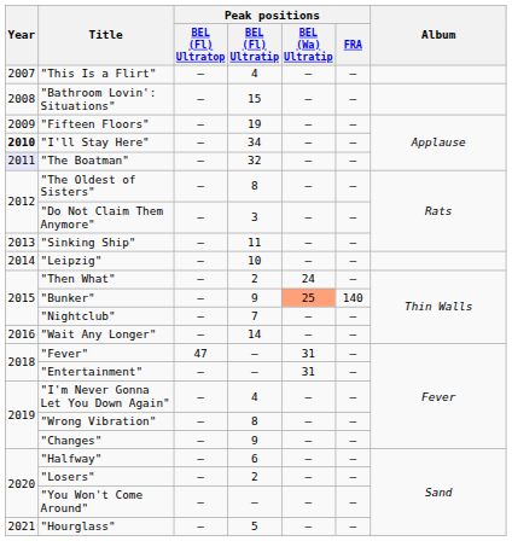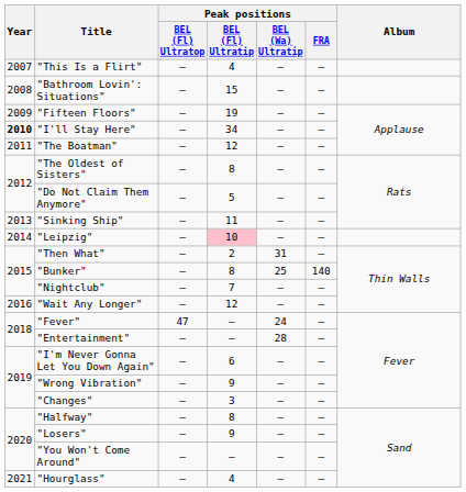 <table class="wikitable sortable mw-collapsible">
 <tr>
 <th align="center" rowspan="2" width="10">Year</th>
 <th align="center" rowspan="2" width="150">Title</th>
 <th align="center" colspan="4" width="20">Peak positions</th>
 <th align="center" rowspan="2" width="150">Album</th>
 </tr>
 <tr>
 <th scope="col" style="width:3em;font-size:90%;"><a href='#'>BEL<br>(Fl)<br>Ultratop</a><br></th>
 <th scope="col" style="width:3em;font-size:90%;"><a href='#'>BEL<br>(Fl)<br>Ultratip</a><br></th>
 <th scope="col" style="width:3em;font-size:90%;"><a href='#'>BEL<br>(Wa)<br>Ultratip</a><br></th>
 <th scope="col" style="width:3em;font-size:90%;"><a href='#'>FRA</a><br></th>
 </tr>
 <tr>
 <td style="text-align:center;">2007</td>
 <td>"This Is a Flirt"</td>
 <td style="text-align:center;">—</td>
 <td style="text-align:center;">4</td>
 <td style="text-align:center;">—</td>
 <td style="text-align:center;">—</td>
 <td style="text-align:center;"></td>
 </tr>
 <tr>
 <td style="text-align:center;">2008</td>
 <td>"Bathroom Lovin': Situations"</td>
 <td style="text-align:center;">—</td>
 <td style="text-align:center;">15</td>
 <td style="text-align:center;">—</td>
 <td style="text-align:center;">—</td>
 <td style="text-align:center;"></td>
 </tr>
 <tr>
 <td style="text-align:center;">2009</td>
 <td>"Fifteen Floors"</td>
 <td style="text-align:center;">—</td>
 <td style="text-align:center;">19</td>
 <td style="text-align:center;">—</td>
 <td style="text-align:center;">—</td>
 <td style="text-align:center;" rowspan=3><em>Applause</em></td>
 </tr>
 <tr>
 <td style="text-align:center;"><strong>2010</strong></td>
 <td>"I'll Stay Here"</td>
 <td style="text-align:center;">—</td>
 <td style="text-align:center;">34</td>
 <td style="text-align:center;">—</td>
 <td style="text-align:center;">—</td>
 </tr>
 <tr>
-<td style="background: lavender; text-align:center;">2011</td>
+<td style="text-align:center;">2011</td>
 <td>"The Boatman"</td>
 <td style="text-align:center;">—</td>
-<td style="text-align:center;">32</td>
+<td style="text-align:center;">12</td>
 <td style="text-align:center;">—</td>
 <td style="text-align:center;">—</td>
 </tr>
 <tr>
 <td style="text-align:center;" rowspan=2>2012</td>
 <td>"The Oldest of Sisters"</td>
 <td style="text-align:center;">—</td>
 <td style="text-align:center;">8</td>
 <td style="text-align:center;">—</td>
 <td style="text-align:center;">—</td>
 <td style="text-align:center;" rowspan=3><em>Rats</em></td>
 </tr>
 <tr>
 <td>"Do Not Claim Them Anymore"</td>
 <td style="text-align:center;">—</td>
-<td style="text-align:center;">3</td>
+<td style="text-align:center;">5</td>
 <td style="text-align:center;">—</td>
 <td style="text-align:center;">—</td>
 </tr>
 <tr>
 <td style="text-align:center;">2013</td>
 <td>"Sinking Ship"</td>
 <td style="text-align:center;">—</td>
 <td style="text-align:center;">11</td>
 <td style="text-align:center;">—</td>
 <td style="text-align:center;">—</td>
 </tr>
 <tr>
 <td style="text-align:center;">2014</td>
 <td>"Leipzig"</td>
 <td style="text-align:center;">—</td>
-<td style="text-align:center;">10</td>
+<td style="background: pink; text-align:center;">10</td>
 <td style="text-align:center;">—</td>
 <td style="text-align:center;">—</td>
 <td style="text-align:center;"></td>
 </tr>
 <tr>
 <td style="text-align:center;" rowspan=3>2015</td>
 <td>"Then What"</td>
 <td style="text-align:center;">—</td>
 <td style="text-align:center;">2</td>
-<td style="text-align:center;">24</td>
+<td style="text-align:center;">31</td>
 <td style="text-align:center;">—</td>
 <td style="text-align:center;" rowspan=4><em>Thin Walls</em></td>
 </tr>
 <tr>
 <td>"Bunker"</td>
 <td style="text-align:center;">—</td>
-<td style="text-align:center;">9</td>
-<td style="background: lightsalmon; text-align:center;">25</td>
+<td style="text-align:center;">8</td>
+<td style="text-align:center;">25</td>
 <td style="text-align:center;">140</td>
 </tr>
 <tr>
 <td>"Nightclub"</td>
 <td style="text-align:center;">—</td>
 <td style="text-align:center;">7</td>
 <td style="text-align:center;">—</td>
 <td style="text-align:center;">—</td>
 </tr>
 <tr>
 <td style="text-align:center;">2016</td>
 <td>"Wait Any Longer"</td>
 <td style="text-align:center;">—</td>
-<td style="text-align:center;">14</td>
+<td style="text-align:center;">12</td>
 <td style="text-align:center;">—</td>
 <td style="text-align:center;">—</td>
 </tr>
 <tr>
 <td style="text-align:center;" rowspan=2>2018</td>
 <td>"Fever"</td>
 <td style="text-align:center;">47</td>
 <td style="text-align:center;">—</td>
-<td style="text-align:center;">31</td>
+<td style="text-align:center;">24</td>
 <td style="text-align:center;">—</td>
 <td style="text-align:center;" rowspan=5><em>Fever</em></td>
 </tr>
 <tr>
 <td>"Entertainment"</td>
 <td style="text-align:center;">—</td>
 <td style="text-align:center;">—</td>
-<td style="text-align:center;">31</td>
+<td style="text-align:center;">28</td>
 <td style="text-align:center;">—</td>
 </tr>
 <tr>
 <td style="text-align:center;" rowspan=3>2019</td>
 <td>"I'm Never Gonna Let You Down Again"</td>
 <td style="text-align:center;">—</td>
-<td style="text-align:center;">4</td>
+<td style="text-align:center;">6</td>
 <td style="text-align:center;">—</td>
 <td style="text-align:center;">—</td>
 </tr>
 <tr>
 <td>"Wrong Vibration"</td>
 <td style="text-align:center;">—</td>
-<td style="text-align:center;">8</td>
+<td style="text-align:center;">9</td>
 <td style="text-align:center;">—</td>
 <td style="text-align:center;">—</td>
 </tr>
 <tr>
 <td>"Changes"</td>
 <td style="text-align:center;">—</td>
-<td style="text-align:center;">9</td>
+<td style="text-align:center;">3</td>
 <td style="text-align:center;">—</td>
 <td style="text-align:center;">—</td>
 </tr>
 <tr>
 <td rowspan="3" style="text-align:center;">2020</td>
 <td>"Halfway"</td>
 <td style="text-align:center;">—</td>
-<td style="text-align:center;">6</td>
+<td style="text-align:center;">8</td>
 <td style="text-align:center;">—</td>
 <td style="text-align:center;">—</td>
 <td style="text-align:center;" rowspan=4><em>Sand</em></td>
 </tr>
 <tr>
 <td>"Losers"<br></td>
 <td style="text-align:center;">—</td>
-<td style="text-align:center;">2</td>
+<td style="text-align:center;">9</td>
 <td style="text-align:center;">—</td>
 <td style="text-align:center;">—</td>
 </tr>
 <tr>
 <td>"You Won't Come Around"</td>
 <td style="text-align:center;">—</td>
 <td style="text-align:center;">—</td>
 <td style="text-align:center;">—</td>
 <td style="text-align:center;">—</td>
 </tr>
 <tr>
 <td style="text-align:center;">2021</td>
 <td>"Hourglass"</td>
 <td style="text-align:center;">—</td>
-<td style="text-align:center;">5</td>
+<td style="text-align:center;">4</td>
 <td style="text-align:center;">—</td>
 <td style="text-align:center;">—</td>
 </tr>
 </table>
